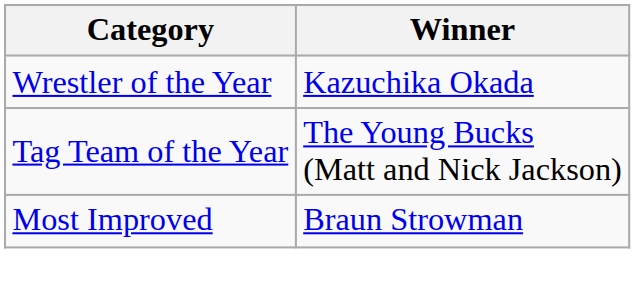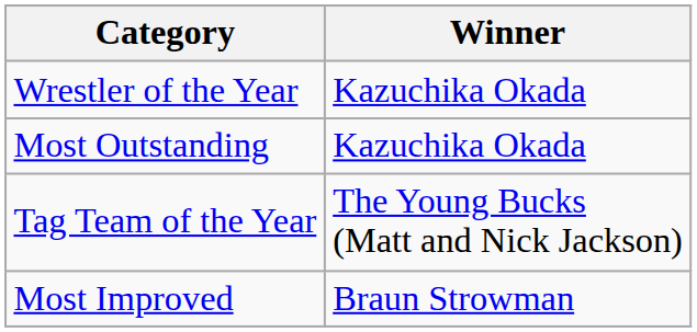 <table class="wikitable">
 <tr>
 <th>Category</th>
 <th>Winner</th>
 </tr>
 <tr>
 <td><a href='#'>Wrestler of the Year</a></td>
+<td><a href='#'>Kazuchika Okada</a></td>
+</tr>
+<tr>
+<td><a href='#'>Most Outstanding</a></td>
 <td><a href='#'>Kazuchika Okada</a></td>
 </tr>
 <tr>
 <td><a href='#'>Tag Team of the Year</a></td>
 <td><a href='#'>The Young Bucks</a><br>(Matt and Nick Jackson)</td>
 </tr>
 <tr>
 <td><a href='#'>Most Improved</a></td>
 <td><a href='#'>Braun Strowman</a></td>
 </tr>
 </table>
